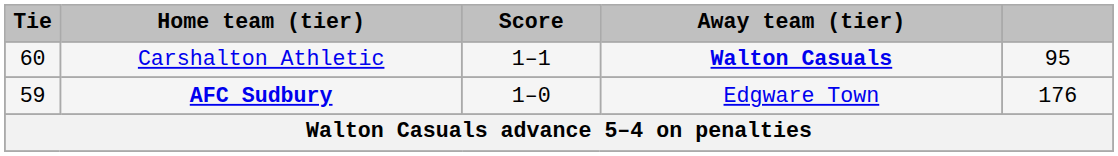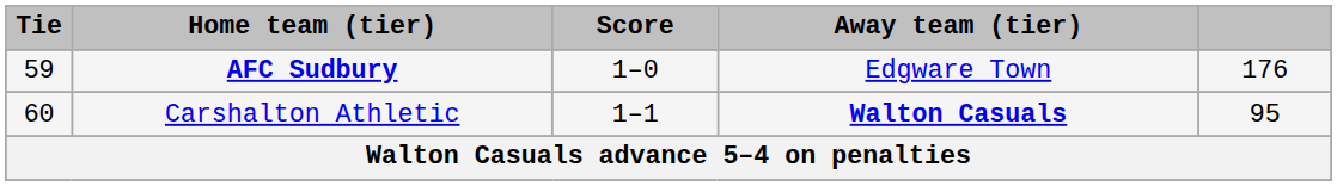 <table class="wikitable" style="width: 600px; background:WhiteSmoke; text-align:center; font-size:90%">
 <tr>
 <td scope="col" style="width:  5.00%; background:silver;"><strong>Tie</strong></td>
 <td scope="col" style="width: 36.25%; background:silver;"><strong>Home team (tier)</strong></td>
 <td scope="col" style="width: 12.50%; background:silver;"><strong>Score</strong></td>
 <td scope="col" style="width: 36.25%; background:silver;"><strong>Away team (tier)</strong></td>
 <td scope="col" style="width: 10.00%; background:silver;"><strong></strong></td>
 </tr>
 <tr>
+<td>59</td>
+<td><strong><a href='#'>AFC Sudbury</a></strong></td>
+<td>1–0</td>
+<td><a href='#'>Edgware Town</a></td>
+<td>176</td>
+</tr>
+<tr>
 <td>60</td>
 <td><a href='#'>Carshalton Athletic</a></td>
 <td>1–1</td>
 <td><strong><a href='#'>Walton Casuals</a></strong></td>
 <td>95</td>
 </tr>
 <tr>
-<td>59</td>
-<td><strong><a href='#'>AFC Sudbury</a></strong></td>
-<td>1–0</td>
-<td><a href='#'>Edgware Town</a></td>
-<td>176</td>
-</tr>
-<tr>
 <th colspan=5>Walton Casuals advance 5–4 on penalties</th>
 </tr>
 </table>
